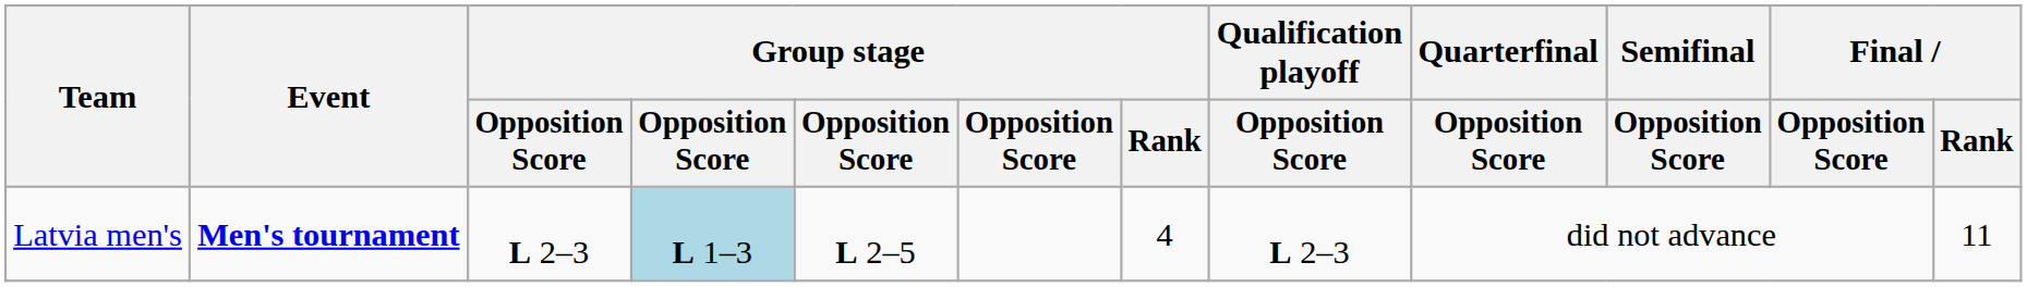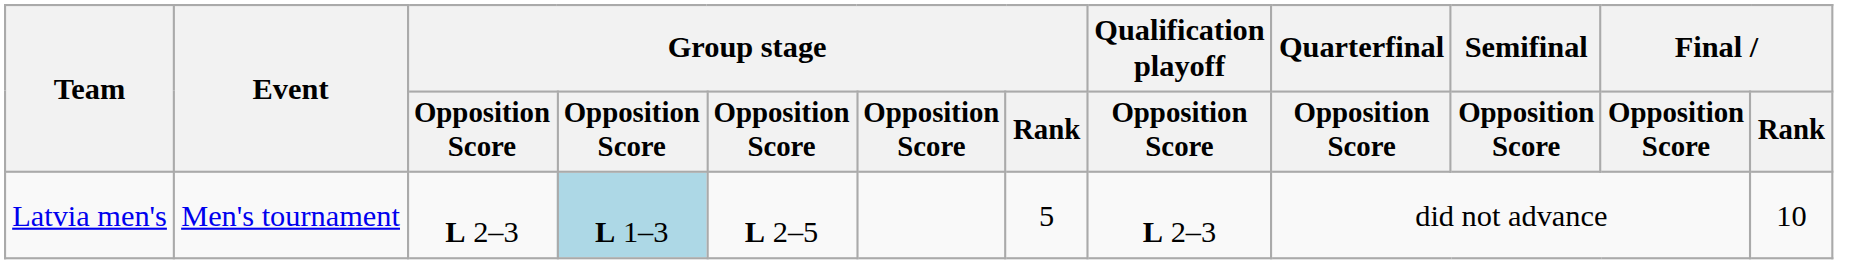 <table class="wikitable" style="font-size:90%">
 <tr>
 <th rowspan=2>Team</th>
 <th rowspan=2>Event</th>
 <th colspan=5>Group stage</th>
 <th>Qualification<br>playoff</th>
 <th>Quarterfinal</th>
 <th>Semifinal</th>
 <th colspan=2>Final / </th>
 </tr>
 <tr style="font-size:95%">
 <th>Opposition<br>Score</th>
 <th>Opposition<br>Score</th>
 <th>Opposition<br>Score</th>
 <th>Opposition<br>Score</th>
 <th>Rank</th>
 <th>Opposition<br>Score</th>
 <th>Opposition<br>Score</th>
 <th>Opposition<br>Score</th>
 <th>Opposition<br>Score</th>
 <th>Rank</th>
 </tr>
 <tr align=center>
 <td align=left><a href='#'>Latvia men's</a></td>
-<td align=left><strong><a href='#'>Men's tournament</a></strong></td>
+<td align=left><a href='#'>Men's tournament</a></td>
 <td><br><strong>L</strong> 2–3</td>
 <td style="background: lightblue;"><br><strong>L</strong> 1–3</td>
 <td><br><strong>L</strong> 2–5</td>
 <td></td>
-<td>4</td>
+<td>5</td>
 <td><br><strong>L</strong> 2–3</td>
 <td colspan=3>did not advance</td>
-<td>11</td>
+<td>10</td>
 </tr>
 </table>
